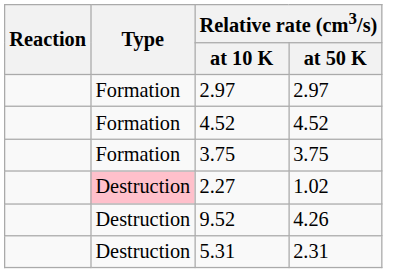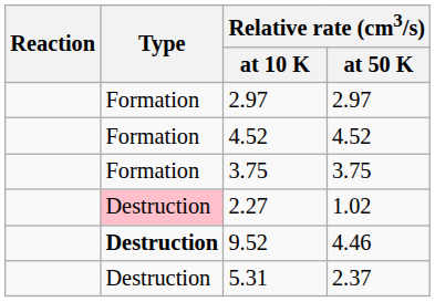 <table border="1" cellpadding="5" cellspacing="0" align="center" class="wikitable">
 <tr>
 <th rowspan="2">Reaction</th>
 <th rowspan="2">Type</th>
 <th colspan="2">Relative rate (cm<sup>3</sup>/s)</th>
 </tr>
 <tr>
 <th>at 10 K</th>
 <th>at 50 K</th>
 </tr>
 <tr>
 <td></td>
 <td>Formation</td>
 <td>2.97</td>
 <td>2.97</td>
 </tr>
 <tr>
 <td></td>
 <td>Formation</td>
 <td>4.52</td>
 <td>4.52</td>
 </tr>
 <tr>
 <td></td>
 <td>Formation</td>
 <td>3.75</td>
 <td>3.75</td>
 </tr>
 <tr>
 <td></td>
 <td style="background: pink;">Destruction</td>
 <td>2.27</td>
 <td>1.02</td>
 </tr>
 <tr>
 <td></td>
-<td>Destruction</td>
+<td><strong>Destruction</strong></td>
 <td>9.52</td>
-<td>4.26</td>
+<td>4.46</td>
 </tr>
 <tr>
 <td></td>
 <td>Destruction</td>
 <td>5.31</td>
-<td>2.31</td>
+<td>2.37</td>
 </tr>
 </table>
